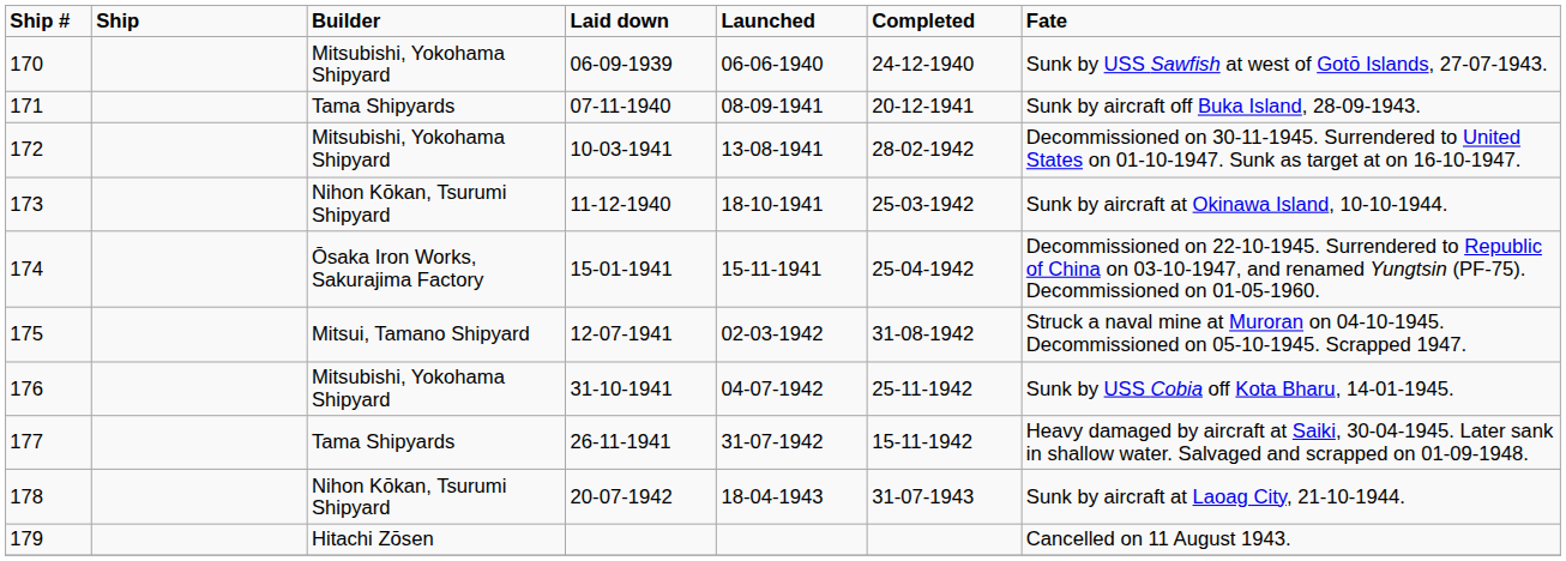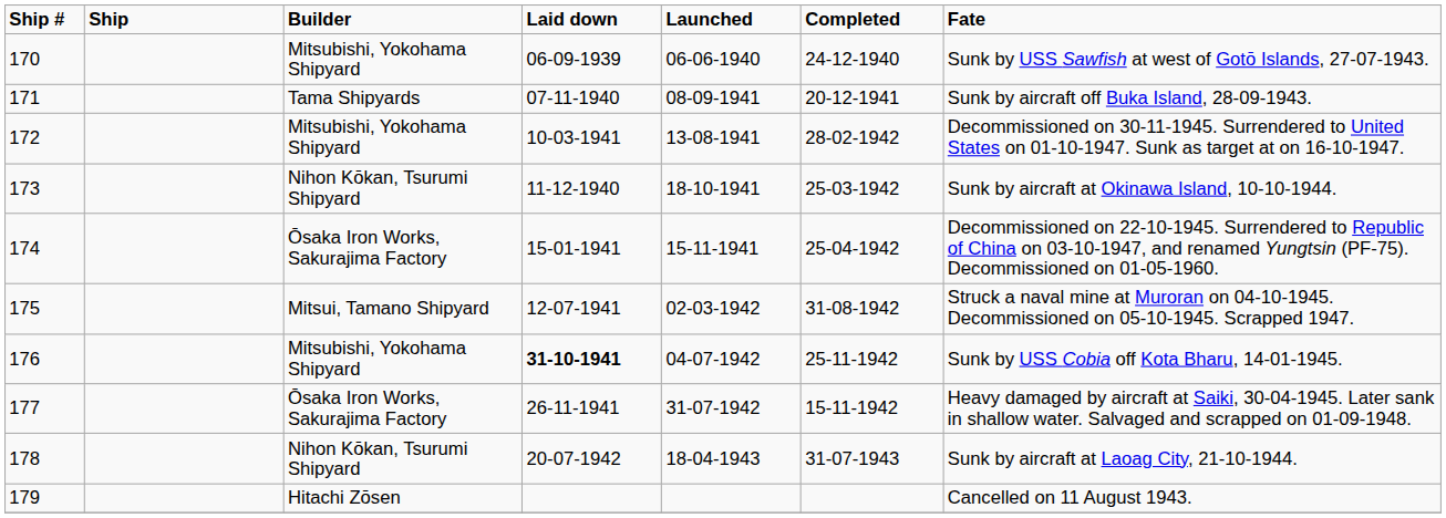 <table class="wikitable">
 <tr>
 <td width="4%"><strong>Ship #</strong></td>
 <td width="10%"><strong>Ship</strong></td>
 <td width="12%"><strong>Builder</strong></td>
 <td width="7%" bgcolor=><strong>Laid down</strong></td>
 <td width="7%" bgcolor=><strong>Launched</strong></td>
 <td width="7%" bgcolor=><strong>Completed</strong></td>
 <td width="25%" bgcolor=><strong>Fate</strong></td>
 </tr>
 <tr>
 <td>170</td>
 <td></td>
 <td>Mitsubishi, Yokohama Shipyard</td>
 <td>06-09-1939</td>
 <td>06-06-1940</td>
 <td>24-12-1940</td>
 <td>Sunk by <a href='#'>USS <em>Sawfish</em></a> at west of <a href='#'>Gotō Islands</a>, 27-07-1943.</td>
 </tr>
 <tr>
 <td>171</td>
 <td></td>
 <td>Tama Shipyards</td>
 <td>07-11-1940</td>
 <td>08-09-1941</td>
 <td>20-12-1941</td>
 <td>Sunk by aircraft off <a href='#'>Buka Island</a>, 28-09-1943.</td>
 </tr>
 <tr>
 <td>172</td>
 <td></td>
 <td>Mitsubishi, Yokohama Shipyard</td>
 <td>10-03-1941</td>
 <td>13-08-1941</td>
 <td>28-02-1942</td>
 <td>Decommissioned on 30-11-1945. Surrendered to <a href='#'>United States</a> on 01-10-1947. Sunk as target at  on 16-10-1947.</td>
 </tr>
 <tr>
 <td>173</td>
 <td></td>
 <td>Nihon Kōkan, Tsurumi Shipyard</td>
 <td>11-12-1940</td>
 <td>18-10-1941</td>
 <td>25-03-1942</td>
 <td>Sunk by aircraft at <a href='#'>Okinawa Island</a>, 10-10-1944.</td>
 </tr>
 <tr>
 <td>174</td>
 <td></td>
 <td>Ōsaka Iron Works, Sakurajima Factory</td>
 <td>15-01-1941</td>
 <td>15-11-1941</td>
 <td>25-04-1942</td>
 <td>Decommissioned on 22-10-1945. Surrendered to <a href='#'>Republic of China</a> on 03-10-1947, and renamed <em>Yungtsin</em> (PF-75). Decommissioned on 01-05-1960.</td>
 </tr>
 <tr>
 <td>175</td>
 <td></td>
 <td>Mitsui, Tamano Shipyard</td>
 <td>12-07-1941</td>
 <td>02-03-1942</td>
 <td>31-08-1942</td>
 <td>Struck a naval mine at <a href='#'>Muroran</a> on 04-10-1945. Decommissioned on 05-10-1945. Scrapped 1947.</td>
 </tr>
 <tr>
 <td>176</td>
 <td></td>
 <td>Mitsubishi, Yokohama Shipyard</td>
-<td>31-10-1941</td>
+<td><strong>31-10-1941</strong></td>
 <td>04-07-1942</td>
 <td>25-11-1942</td>
 <td>Sunk by <a href='#'>USS <em>Cobia</em></a> off <a href='#'>Kota Bharu</a>, 14-01-1945.</td>
 </tr>
 <tr>
 <td>177</td>
 <td></td>
-<td>Tama Shipyards</td>
+<td>Ōsaka Iron Works, Sakurajima Factory</td>
 <td>26-11-1941</td>
 <td>31-07-1942</td>
 <td>15-11-1942</td>
 <td>Heavy damaged by aircraft at <a href='#'>Saiki</a>, 30-04-1945. Later sank in shallow water. Salvaged and scrapped on 01-09-1948.</td>
 </tr>
 <tr>
 <td>178</td>
 <td></td>
 <td>Nihon Kōkan, Tsurumi Shipyard</td>
 <td>20-07-1942</td>
 <td>18-04-1943</td>
 <td>31-07-1943</td>
 <td>Sunk by aircraft at <a href='#'>Laoag City</a>, 21-10-1944.</td>
 </tr>
 <tr>
 <td>179</td>
 <td></td>
 <td>Hitachi Zōsen</td>
 <td></td>
 <td></td>
 <td></td>
 <td>Cancelled on 11 August 1943.</td>
 </tr>
 <tr>
 </tr>
 </table>
